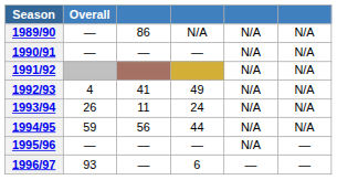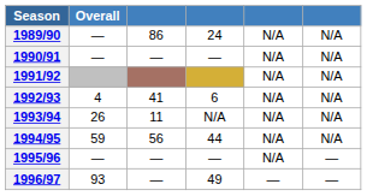 <table class="wikitable" style="font-size:86%; text-align:center; border:grey solid 1px; border-collapse:collapse; background:#ffffff;">
 <tr>
 <th style="background-color:#369; color:white; width:60px;"> Season </th>
 <th style="background-color:#4180be; color:white; width:55px;">Overall</th>
 <th style="background-color:#4180be; color:white; width:55px;"></th>
 <th style="background-color:#4180be; color:white; width:55px;"></th>
 <th style="background-color:#4180be; color:white; width:55px;"></th>
 <th style="background-color:#4180be; color:white; width:55px;"></th>
 </tr>
 <tr>
 <th scope=row align=center><a href='#'>1989/90</a></th>
 <td align=center>—</td>
 <td align=center>86</td>
-<td align=center>N/A</td>
+<td align=center>24</td>
 <td align=center>N/A</td>
 <td align=center>N/A</td>
 </tr>
 <tr>
 <th scope=row align=center><a href='#'>1990/91</a></th>
 <td align=center>—</td>
 <td align=center>—</td>
 <td align=center>—</td>
 <td align=center>N/A</td>
 <td align=center>N/A</td>
 </tr>
 <tr>
 <th scope=row align=center><a href='#'>1991/92</a></th>
 <td align=center bgcolor=silver></td>
 <td align=center bgcolor=#A57164></td>
 <td align=center bgcolor=#D4AF37></td>
 <td align=center>N/A</td>
 <td align=center>N/A</td>
 </tr>
 <tr>
 <th scope=row align=center><a href='#'>1992/93</a></th>
 <td align=center>4</td>
 <td align=center>41</td>
-<td align=center>49</td>
+<td align=center>6</td>
 <td align=center>N/A</td>
 <td align=center>N/A</td>
 </tr>
 <tr>
 <th scope=row align=center><a href='#'>1993/94</a></th>
 <td align=center>26</td>
 <td align=center>11</td>
-<td align=center>24</td>
+<td align=center>N/A</td>
 <td align=center>N/A</td>
 <td align=center>N/A</td>
 </tr>
 <tr>
 <th scope=row align=center><a href='#'>1994/95</a></th>
 <td align=center>59</td>
 <td align=center>56</td>
 <td align=center>44</td>
 <td align=center>N/A</td>
 <td align=center>N/A</td>
 </tr>
 <tr>
 <th scope=row align=center><a href='#'>1995/96</a></th>
 <td align=center>—</td>
 <td align=center>—</td>
 <td align=center>—</td>
 <td align=center>N/A</td>
 <td align=center>—</td>
 </tr>
 <tr>
 <th scope=row align=center><a href='#'>1996/97</a></th>
 <td align=center>93</td>
 <td align=center>—</td>
-<td align=center>6</td>
+<td align=center>49</td>
 <td align=center>—</td>
 <td align=center>—</td>
 </tr>
 </table>
